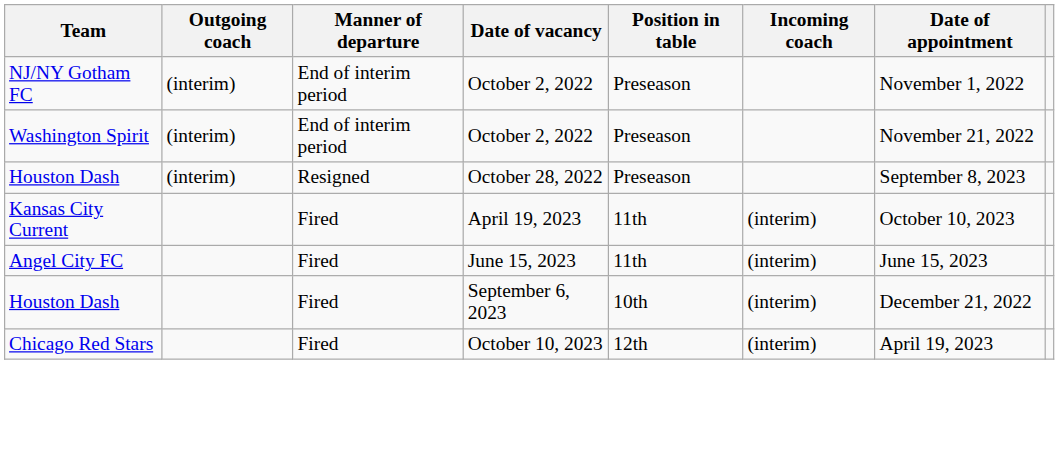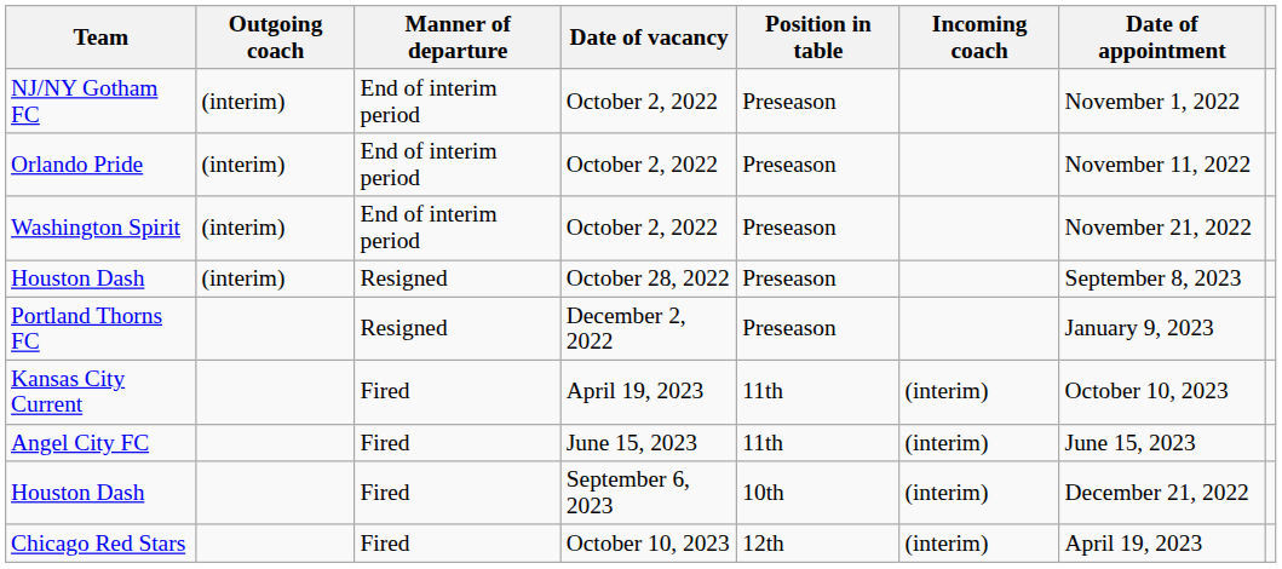 <table class="wikitable sortable">
 <tr>
 <th scope="col">Team</th>
 <th scope="col">Outgoing coach</th>
 <th scope="col">Manner of departure</th>
 <th scope="col">Date of vacancy</th>
 <th scope="col">Position in table</th>
 <th scope="col">Incoming coach</th>
 <th scope="col">Date of appointment</th>
 <th scope="col" class="unsortable"></th>
 </tr>
 <tr>
 <td><a href='#'>NJ/NY Gotham FC</a></td>
 <td>  (interim)</td>
 <td>End of interim period</td>
 <td>October 2, 2022</td>
 <td>Preseason</td>
 <td> </td>
 <td>November 1, 2022</td>
 <td></td>
 </tr>
 <tr>
+<td><a href='#'>Orlando Pride</a></td>
+<td>  (interim)</td>
+<td>End of interim period</td>
+<td>October 2, 2022</td>
+<td>Preseason</td>
+<td> </td>
+<td>November 11, 2022</td>
+<td></td>
+</tr>
+<tr>
 <td><a href='#'>Washington Spirit</a></td>
 <td>  (interim)</td>
 <td>End of interim period</td>
 <td>October 2, 2022</td>
 <td>Preseason</td>
 <td> </td>
 <td>November 21, 2022</td>
 <td></td>
 </tr>
 <tr>
 <td><a href='#'>Houston Dash</a></td>
 <td>  (interim)</td>
 <td>Resigned</td>
 <td>October 28, 2022</td>
 <td>Preseason</td>
 <td> </td>
 <td>September 8, 2023</td>
+<td></td>
+</tr>
+<tr>
+<td><a href='#'>Portland Thorns FC</a></td>
+<td> </td>
+<td>Resigned</td>
+<td>December 2, 2022</td>
+<td>Preseason</td>
+<td> </td>
+<td>January 9, 2023</td>
 <td></td>
 </tr>
 <tr>
 <td><a href='#'>Kansas City Current</a></td>
 <td> </td>
 <td>Fired</td>
 <td>April 19, 2023</td>
 <td>11th</td>
 <td>  (interim)</td>
 <td>October 10, 2023</td>
 <td></td>
 </tr>
 <tr>
 <td><a href='#'>Angel City FC</a></td>
 <td> </td>
 <td>Fired</td>
 <td>June 15, 2023</td>
 <td>11th</td>
 <td>  (interim)</td>
 <td>June 15, 2023</td>
 <td></td>
 </tr>
 <tr>
 <td><a href='#'>Houston Dash</a></td>
 <td> </td>
 <td>Fired</td>
 <td>September 6, 2023</td>
 <td>10th</td>
 <td>  (interim)</td>
 <td>December 21, 2022</td>
 <td></td>
 </tr>
 <tr>
 <td><a href='#'>Chicago Red Stars</a></td>
 <td> </td>
 <td>Fired</td>
 <td>October 10, 2023</td>
 <td>12th</td>
 <td>  (interim)</td>
 <td>April 19, 2023</td>
 <td></td>
 </tr>
 </table>
